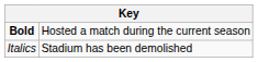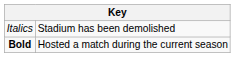 <table class="wikitable" style="font-size:90%;">
 <tr>
 <th colspan="2">Key</th>
 </tr>
 <tr>
+<td align="left"><em>Italics</em></td>
+<td align="left">Stadium has been demolished</td>
+</tr>
+<tr>
 <td align="center"><strong>Bold</strong></td>
 <td align="left">Hosted a match during the current season</td>
 </tr>
-<tr>
-<td align="left"><em>Italics</em></td>
-<td align="left">Stadium has been demolished</td>
-</tr>
 </table>
